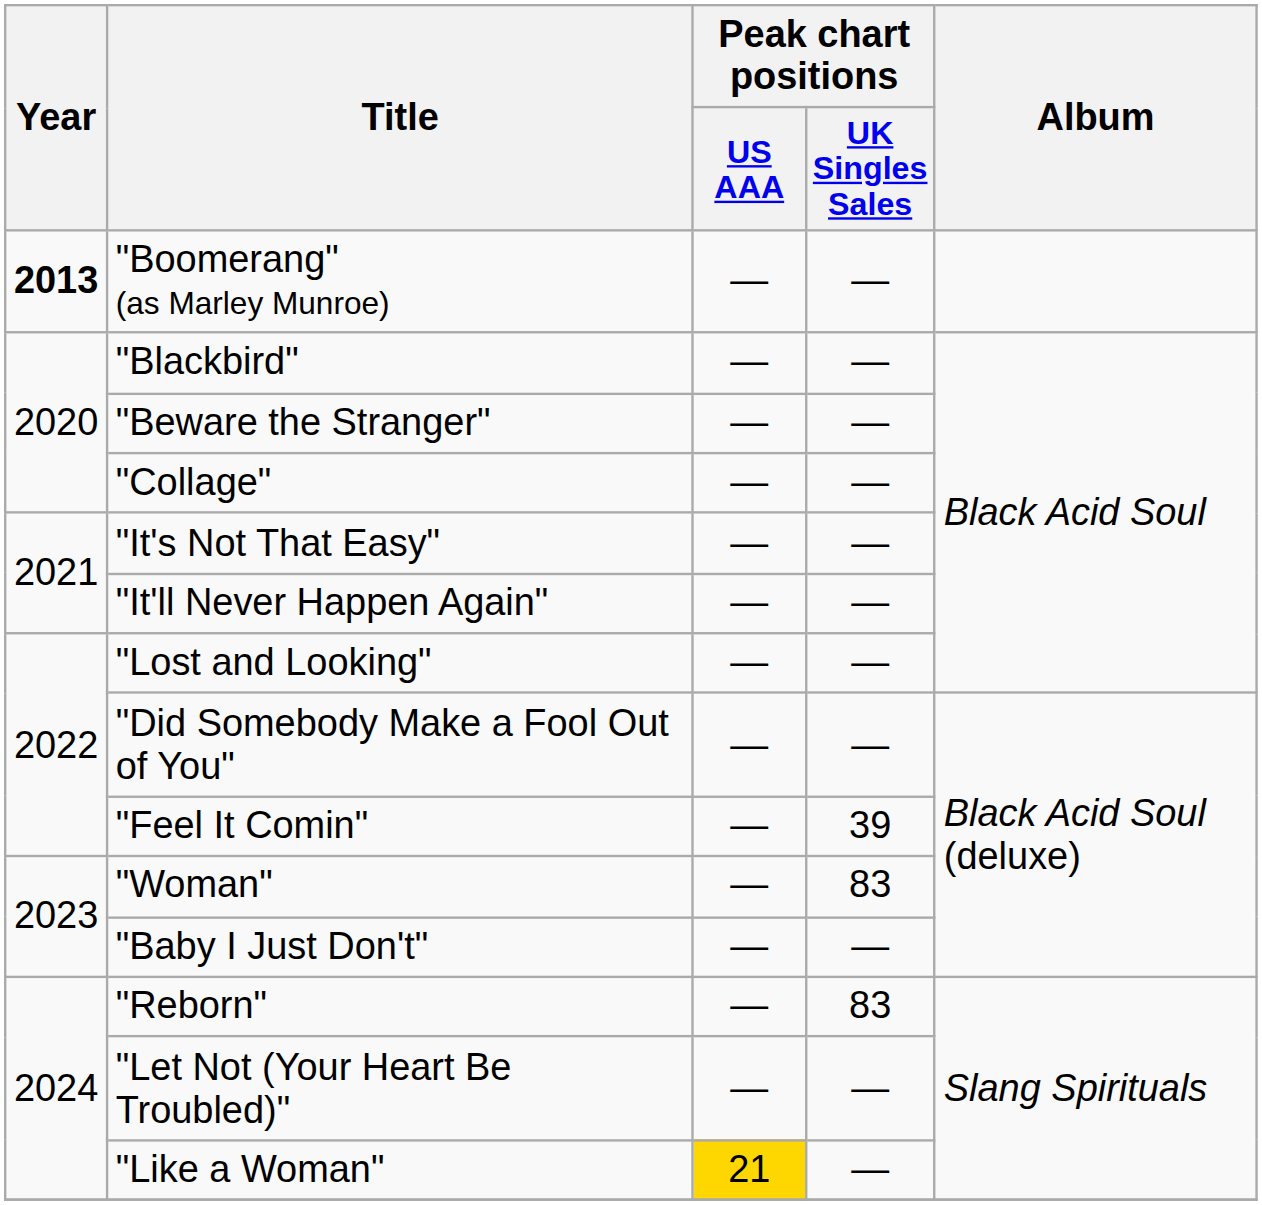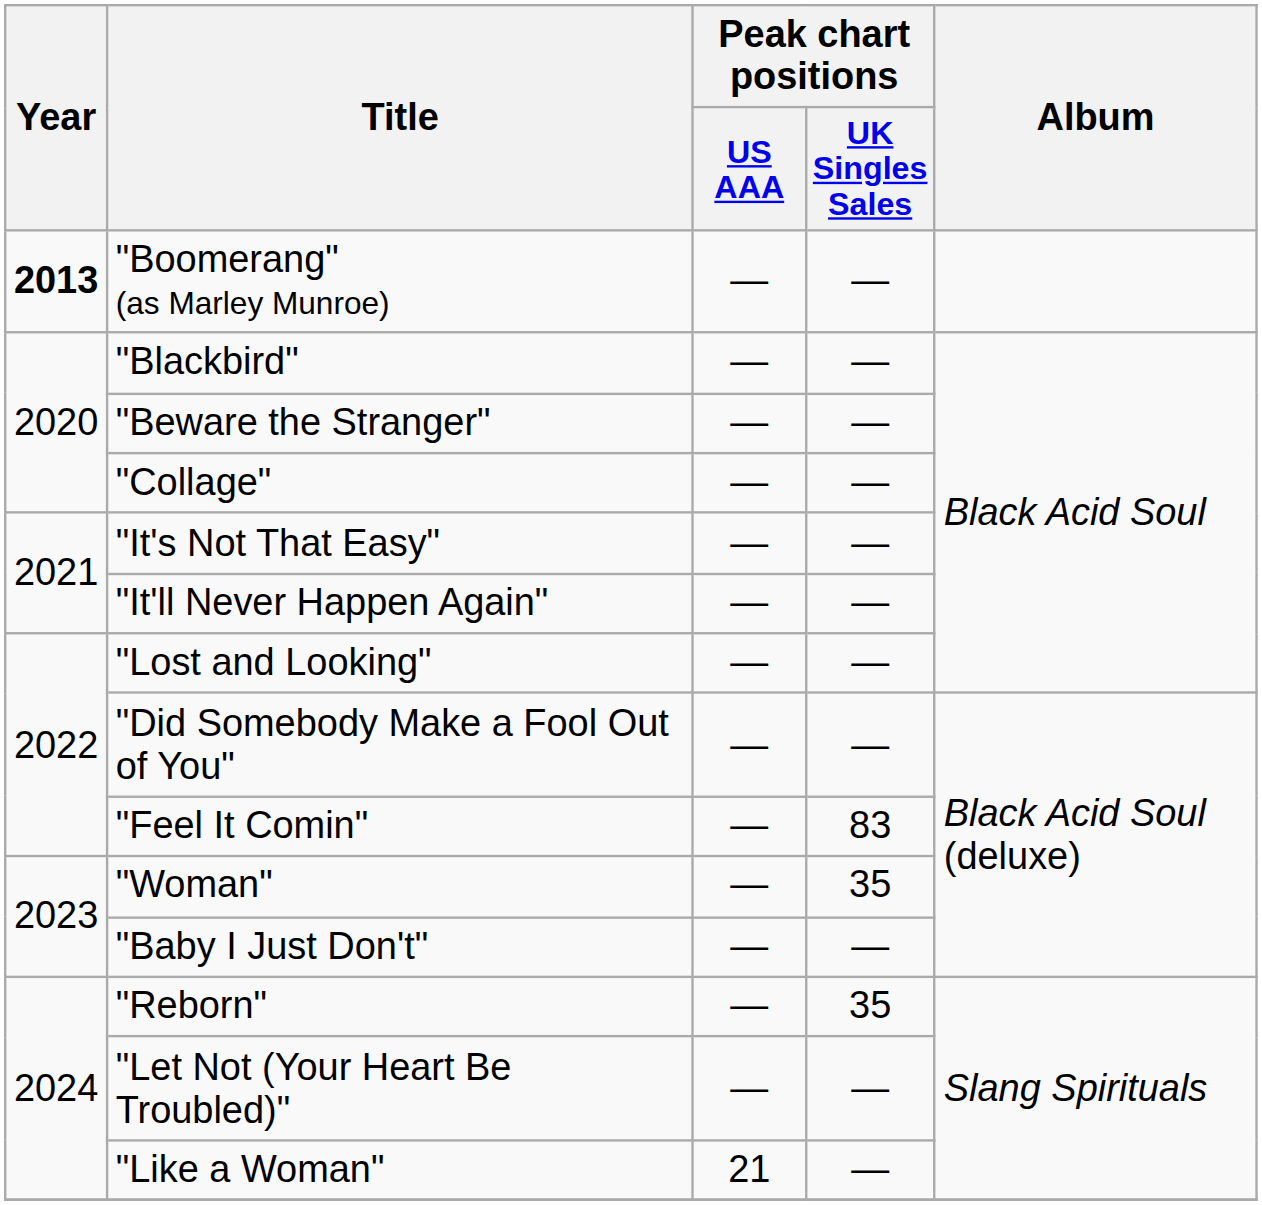 <table class="wikitable sortable" style="min-width:30em;">
 <tr>
 <th scope="col" rowspan="2" style="width:1em;">Year</th>
 <th scope="col" rowspan="2" style="width:15em;">Title</th>
 <th scope="col" colspan="2">Peak chart positions</th>
 <th scope="col" rowspan="2" style="width:8em;">Album</th>
 </tr>
 <tr>
 <th scope="col" style="width:3em;font-size:85%;"><a href='#'>US<br>AAA</a></th>
 <th scope="col" style="width:3em;font-size:85%;"><a href='#'>UK Singles Sales</a><br></th>
 </tr>
 <tr>
 <td><strong>2013</strong></td>
 <td scope="row">"Boomerang" <br><small>(as Marley Munroe)</small></td>
 <td align="center">—</td>
 <td align="center">—</td>
 <td></td>
 </tr>
 <tr>
 <td rowspan=3>2020</td>
 <td scope="row">"Blackbird"</td>
 <td align="center">—</td>
 <td align="center">—</td>
 <td rowspan=6><em>Black Acid Soul</em></td>
 </tr>
 <tr>
 <td scope="row">"Beware the Stranger"</td>
 <td align="center">—</td>
 <td align="center">—</td>
 </tr>
 <tr>
 <td scope="row">"Collage"</td>
 <td align="center">—</td>
 <td align="center">—</td>
 </tr>
 <tr>
 <td rowspan=2>2021</td>
 <td scope="row">"It's Not That Easy"</td>
 <td align="center">—</td>
 <td align="center">—</td>
 </tr>
 <tr>
 <td scope="row">"It'll Never Happen Again"</td>
 <td align="center">—</td>
 <td align="center">—</td>
 </tr>
 <tr>
 <td rowspan=3>2022</td>
 <td scope="row">"Lost and Looking"</td>
 <td align="center">—</td>
 <td align="center">—</td>
 </tr>
 <tr>
 <td scope="row">"Did Somebody Make a Fool Out of You"</td>
 <td align="center">—</td>
 <td align="center">—</td>
 <td rowspan=4><em>Black Acid Soul</em> (deluxe)</td>
 </tr>
 <tr>
 <td scope="row">"Feel It Comin"</td>
 <td align="center">—</td>
-<td align="center">39</td>
+<td align="center">83</td>
 </tr>
 <tr>
 <td rowspan=2>2023</td>
 <td scope="row">"Woman"</td>
 <td align="center">—</td>
-<td align="center">83</td>
+<td align="center">35</td>
 </tr>
 <tr>
 <td scope="row">"Baby I Just Don't"</td>
 <td align="center">—</td>
 <td align="center">—</td>
 </tr>
 <tr>
 <td rowspan=3>2024</td>
 <td scope="row">"Reborn"</td>
 <td align="center">—</td>
-<td align="center">83</td>
+<td align="center">35</td>
 <td rowspan=3><em>Slang Spirituals</em></td>
 </tr>
 <tr>
 <td scope="row">"Let Not (Your Heart Be Troubled)"</td>
 <td align="center">—</td>
 <td align="center">—</td>
 </tr>
 <tr>
 <td scope="row">"Like a Woman"</td>
-<td align="center" style="background: gold;">21</td>
+<td align="center">21</td>
 <td align="center">—</td>
 </tr>
 <tr>
 </tr>
 </table>
